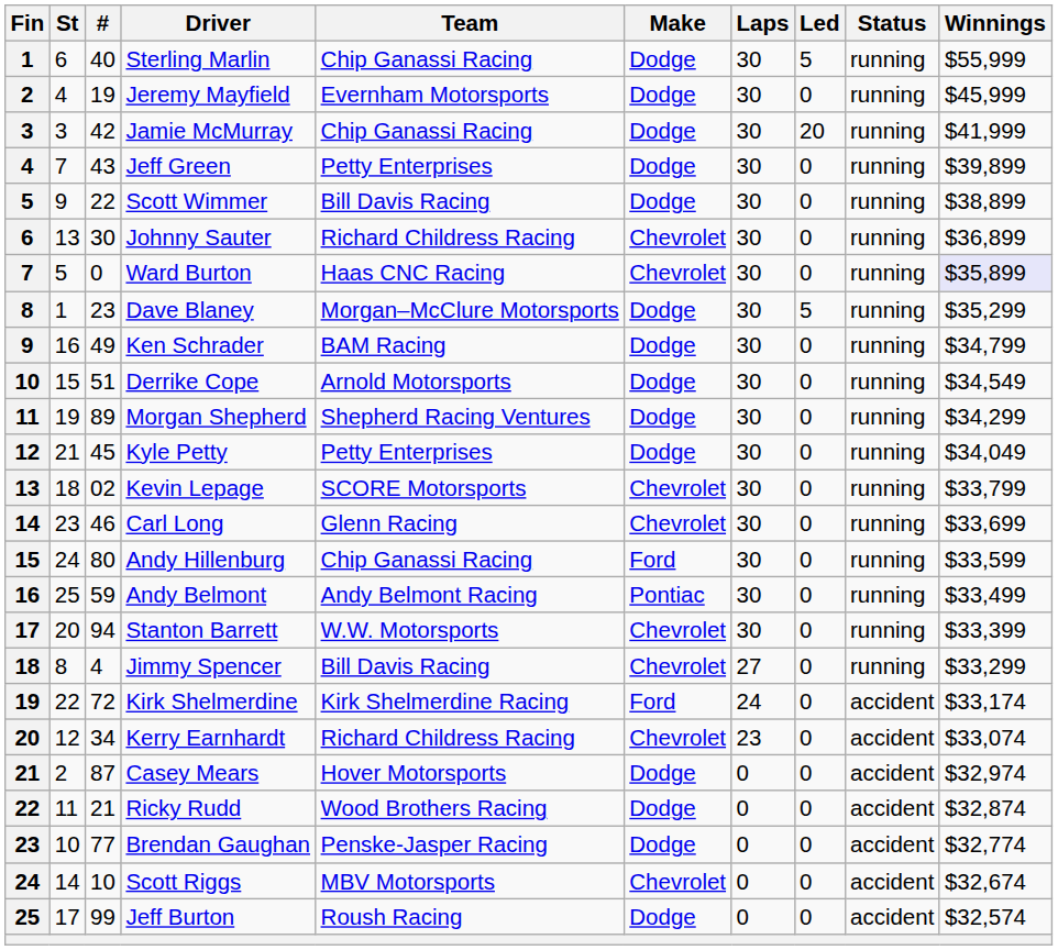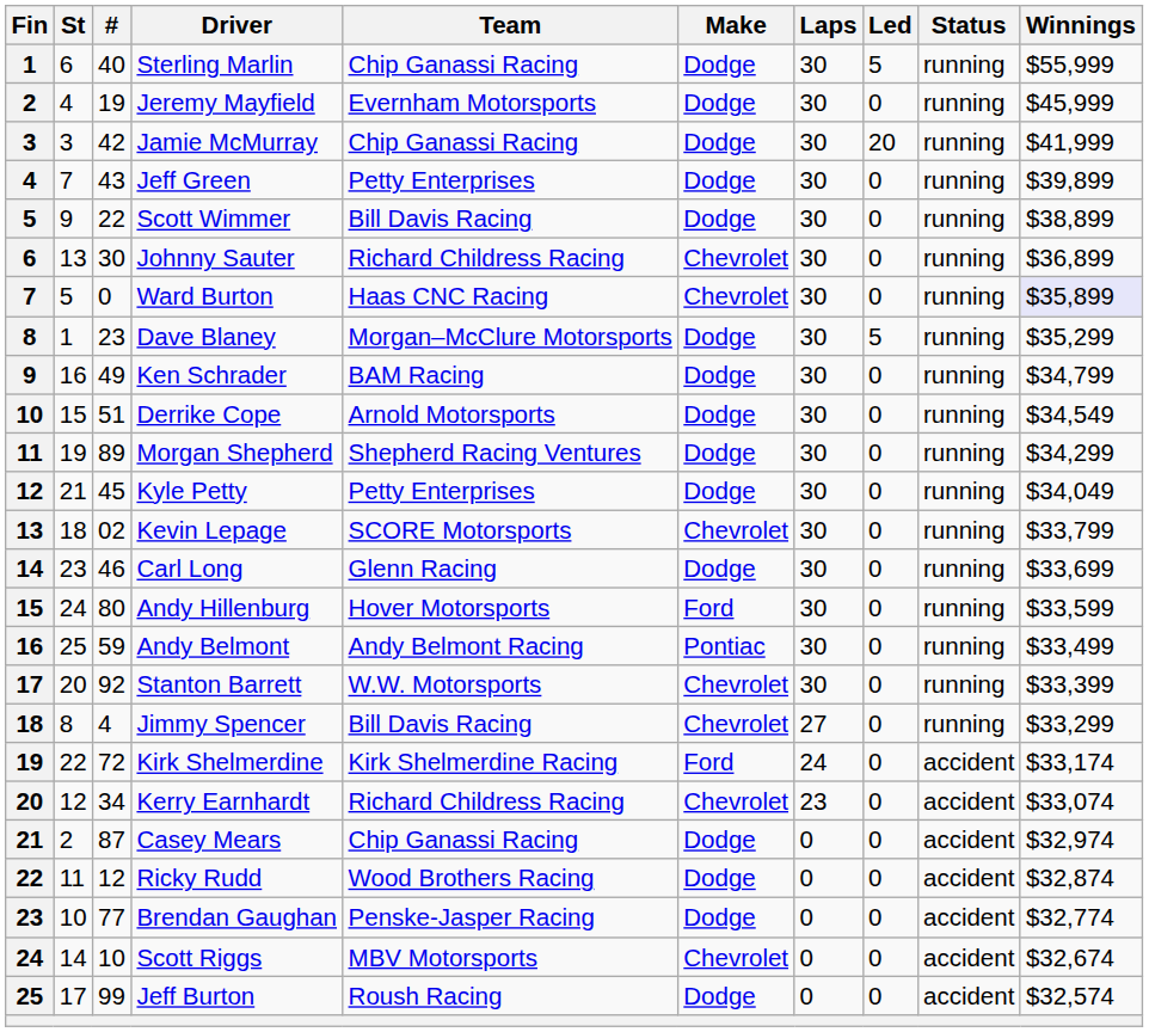 <table class="wikitable" style="font-size:95%">
 <tr>
 <th>Fin</th>
 <th>St</th>
 <th>#</th>
 <th>Driver</th>
 <th>Team</th>
 <th>Make</th>
 <th>Laps</th>
 <th>Led</th>
 <th>Status</th>
 <th>Winnings</th>
 </tr>
 <tr>
 <th>1</th>
 <td>6</td>
 <td>40</td>
 <td><a href='#'>Sterling Marlin</a></td>
 <td><a href='#'>Chip Ganassi Racing</a></td>
 <td><a href='#'>Dodge</a></td>
 <td>30</td>
 <td>5</td>
 <td>running</td>
 <td>$55,999</td>
 </tr>
 <tr>
 <th>2</th>
 <td>4</td>
 <td>19</td>
 <td><a href='#'>Jeremy Mayfield</a></td>
 <td><a href='#'>Evernham Motorsports</a></td>
 <td><a href='#'>Dodge</a></td>
 <td>30</td>
 <td>0</td>
 <td>running</td>
 <td>$45,999</td>
 </tr>
 <tr>
 <th>3</th>
 <td>3</td>
 <td>42</td>
 <td><a href='#'>Jamie McMurray</a></td>
 <td><a href='#'>Chip Ganassi Racing</a></td>
 <td><a href='#'>Dodge</a></td>
 <td>30</td>
 <td>20</td>
 <td>running</td>
 <td>$41,999</td>
 </tr>
 <tr>
 <th>4</th>
 <td>7</td>
 <td>43</td>
 <td><a href='#'>Jeff Green</a></td>
 <td><a href='#'>Petty Enterprises</a></td>
 <td><a href='#'>Dodge</a></td>
 <td>30</td>
 <td>0</td>
 <td>running</td>
 <td>$39,899</td>
 </tr>
 <tr>
 <th>5</th>
 <td>9</td>
 <td>22</td>
 <td><a href='#'>Scott Wimmer</a></td>
 <td><a href='#'>Bill Davis Racing</a></td>
 <td><a href='#'>Dodge</a></td>
 <td>30</td>
 <td>0</td>
 <td>running</td>
 <td>$38,899</td>
 </tr>
 <tr>
 <th>6</th>
 <td>13</td>
 <td>30</td>
 <td><a href='#'>Johnny Sauter</a></td>
 <td><a href='#'>Richard Childress Racing</a></td>
 <td><a href='#'>Chevrolet</a></td>
 <td>30</td>
 <td>0</td>
 <td>running</td>
 <td>$36,899</td>
 </tr>
 <tr>
 <th>7</th>
 <td>5</td>
 <td>0</td>
 <td><a href='#'>Ward Burton</a></td>
 <td><a href='#'>Haas CNC Racing</a></td>
 <td><a href='#'>Chevrolet</a></td>
 <td>30</td>
 <td>0</td>
 <td>running</td>
 <td style="background: lavender;">$35,899</td>
 </tr>
 <tr>
 <th>8</th>
 <td>1</td>
 <td>23</td>
 <td><a href='#'>Dave Blaney</a></td>
 <td><a href='#'>Morgan–McClure Motorsports</a></td>
 <td><a href='#'>Dodge</a></td>
 <td>30</td>
 <td>5</td>
 <td>running</td>
 <td>$35,299</td>
 </tr>
 <tr>
 <th>9</th>
 <td>16</td>
 <td>49</td>
 <td><a href='#'>Ken Schrader</a></td>
 <td><a href='#'>BAM Racing</a></td>
 <td><a href='#'>Dodge</a></td>
 <td>30</td>
 <td>0</td>
 <td>running</td>
 <td>$34,799</td>
 </tr>
 <tr>
 <th>10</th>
 <td>15</td>
 <td>51</td>
 <td><a href='#'>Derrike Cope</a></td>
 <td><a href='#'>Arnold Motorsports</a></td>
 <td><a href='#'>Dodge</a></td>
 <td>30</td>
 <td>0</td>
 <td>running</td>
 <td>$34,549</td>
 </tr>
 <tr>
 <th>11</th>
 <td>19</td>
 <td>89</td>
 <td><a href='#'>Morgan Shepherd</a></td>
 <td><a href='#'>Shepherd Racing Ventures</a></td>
 <td><a href='#'>Dodge</a></td>
 <td>30</td>
 <td>0</td>
 <td>running</td>
 <td>$34,299</td>
 </tr>
 <tr>
 <th>12</th>
 <td>21</td>
 <td>45</td>
 <td><a href='#'>Kyle Petty</a></td>
 <td><a href='#'>Petty Enterprises</a></td>
 <td><a href='#'>Dodge</a></td>
 <td>30</td>
 <td>0</td>
 <td>running</td>
 <td>$34,049</td>
 </tr>
 <tr>
 <th>13</th>
 <td>18</td>
 <td>02</td>
 <td><a href='#'>Kevin Lepage</a></td>
 <td><a href='#'>SCORE Motorsports</a></td>
 <td><a href='#'>Chevrolet</a></td>
 <td>30</td>
 <td>0</td>
 <td>running</td>
 <td>$33,799</td>
 </tr>
 <tr>
 <th>14</th>
 <td>23</td>
 <td>46</td>
 <td><a href='#'>Carl Long</a></td>
 <td><a href='#'>Glenn Racing</a></td>
-<td><a href='#'>Chevrolet</a></td>
+<td><a href='#'>Dodge</a></td>
 <td>30</td>
 <td>0</td>
 <td>running</td>
 <td>$33,699</td>
 </tr>
 <tr>
 <th>15</th>
 <td>24</td>
 <td>80</td>
 <td><a href='#'>Andy Hillenburg</a></td>
-<td><a href='#'>Chip Ganassi Racing</a></td>
+<td><a href='#'>Hover Motorsports</a></td>
 <td><a href='#'>Ford</a></td>
 <td>30</td>
 <td>0</td>
 <td>running</td>
 <td>$33,599</td>
 </tr>
 <tr>
 <th>16</th>
 <td>25</td>
 <td>59</td>
 <td><a href='#'>Andy Belmont</a></td>
 <td><a href='#'>Andy Belmont Racing</a></td>
 <td><a href='#'>Pontiac</a></td>
 <td>30</td>
 <td>0</td>
 <td>running</td>
 <td>$33,499</td>
 </tr>
 <tr>
 <th>17</th>
 <td>20</td>
-<td>94</td>
+<td>92</td>
 <td><a href='#'>Stanton Barrett</a></td>
 <td><a href='#'>W.W. Motorsports</a></td>
 <td><a href='#'>Chevrolet</a></td>
 <td>30</td>
 <td>0</td>
 <td>running</td>
 <td>$33,399</td>
 </tr>
 <tr>
 <th>18</th>
 <td>8</td>
 <td>4</td>
 <td><a href='#'>Jimmy Spencer</a></td>
 <td><a href='#'>Bill Davis Racing</a></td>
 <td><a href='#'>Chevrolet</a></td>
 <td>27</td>
 <td>0</td>
 <td>running</td>
 <td>$33,299</td>
 </tr>
 <tr>
 <th>19</th>
 <td>22</td>
 <td>72</td>
 <td><a href='#'>Kirk Shelmerdine</a></td>
 <td><a href='#'>Kirk Shelmerdine Racing</a></td>
 <td><a href='#'>Ford</a></td>
 <td>24</td>
 <td>0</td>
 <td>accident</td>
 <td>$33,174</td>
 </tr>
 <tr>
 <th>20</th>
 <td>12</td>
 <td>34</td>
 <td><a href='#'>Kerry Earnhardt</a></td>
 <td><a href='#'>Richard Childress Racing</a></td>
 <td><a href='#'>Chevrolet</a></td>
 <td>23</td>
 <td>0</td>
 <td>accident</td>
 <td>$33,074</td>
 </tr>
 <tr>
 <th>21</th>
 <td>2</td>
 <td>87</td>
 <td><a href='#'>Casey Mears</a></td>
-<td><a href='#'>Hover Motorsports</a></td>
+<td><a href='#'>Chip Ganassi Racing</a></td>
 <td><a href='#'>Dodge</a></td>
 <td>0</td>
 <td>0</td>
 <td>accident</td>
 <td>$32,974</td>
 </tr>
 <tr>
 <th>22</th>
 <td>11</td>
-<td>21</td>
+<td>12</td>
 <td><a href='#'>Ricky Rudd</a></td>
 <td><a href='#'>Wood Brothers Racing</a></td>
 <td><a href='#'>Dodge</a></td>
 <td>0</td>
 <td>0</td>
 <td>accident</td>
 <td>$32,874</td>
 </tr>
 <tr>
 <th>23</th>
 <td>10</td>
 <td>77</td>
 <td><a href='#'>Brendan Gaughan</a></td>
 <td><a href='#'>Penske-Jasper Racing</a></td>
 <td><a href='#'>Dodge</a></td>
 <td>0</td>
 <td>0</td>
 <td>accident</td>
 <td>$32,774</td>
 </tr>
 <tr>
 <th>24</th>
 <td>14</td>
 <td>10</td>
 <td><a href='#'>Scott Riggs</a></td>
 <td><a href='#'>MBV Motorsports</a></td>
 <td><a href='#'>Chevrolet</a></td>
 <td>0</td>
 <td>0</td>
 <td>accident</td>
 <td>$32,674</td>
 </tr>
 <tr>
 <th>25</th>
 <td>17</td>
 <td>99</td>
 <td><a href='#'>Jeff Burton</a></td>
 <td><a href='#'>Roush Racing</a></td>
 <td><a href='#'>Dodge</a></td>
 <td>0</td>
 <td>0</td>
 <td>accident</td>
 <td>$32,574</td>
 </tr>
 <tr>
 <th colspan="10"></th>
 </tr>
 </table>
